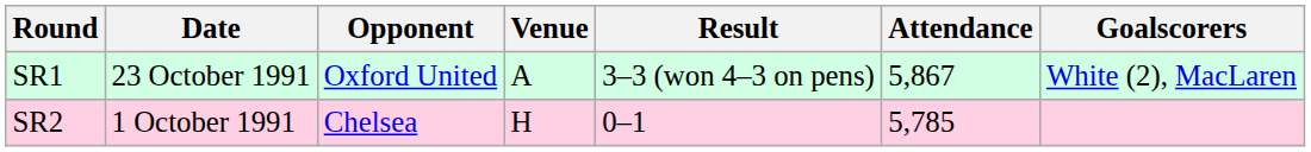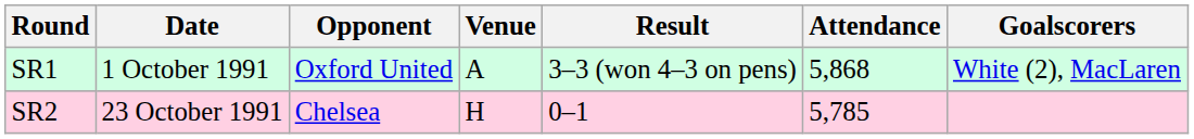 <table class="wikitable">
 <tr>
 <th>Round</th>
 <th>Date</th>
 <th>Opponent</th>
 <th>Venue</th>
 <th>Result</th>
 <th>Attendance</th>
 <th>Goalscorers</th>
 </tr>
 <tr style="background-color: #d0ffe3;">
 <td>SR1</td>
-<td>23 October 1991</td>
+<td>1 October 1991</td>
 <td><a href='#'>Oxford United</a></td>
 <td>A</td>
 <td>3–3 (won 4–3 on pens)</td>
-<td>5,867</td>
+<td>5,868</td>
 <td><a href='#'>White</a> (2), <a href='#'>MacLaren</a></td>
 </tr>
 <tr style="background-color: #ffd0e3;">
 <td>SR2</td>
-<td>1 October 1991</td>
+<td>23 October 1991</td>
 <td><a href='#'>Chelsea</a></td>
 <td>H</td>
 <td>0–1</td>
 <td>5,785</td>
 <td></td>
 </tr>
 </table>
